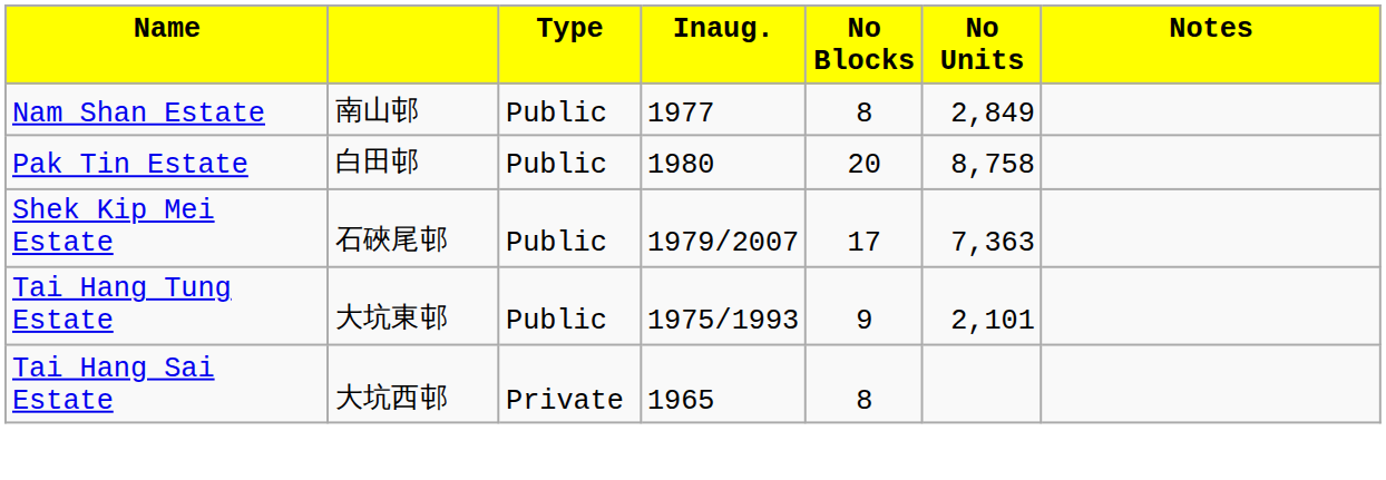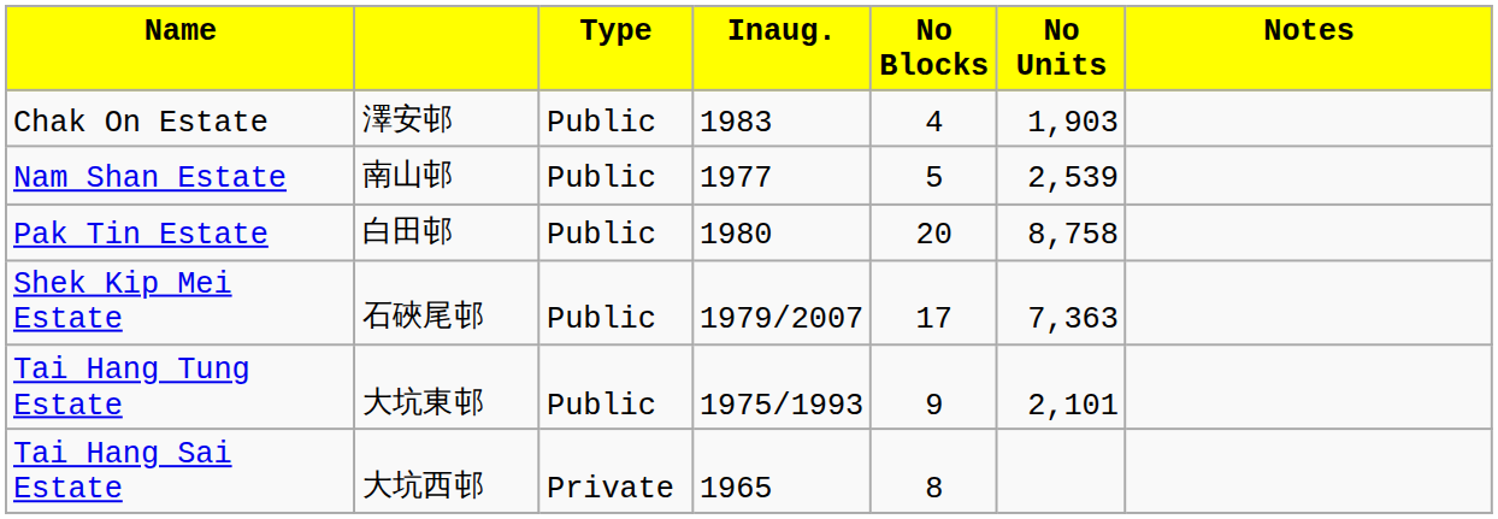 <table class="wikitable">
 <tr style="font-weight:bold;background-color:yellow" align="center" valign="top">
 <td width="143.25" Height="12.75">Name</td>
 <td width="72.75" align="center" valign="top"></td>
 <td width="59.25" align="center" valign="top">Type</td>
 <td width="48" align="center" valign="top">Inaug.</td>
 <td width="48" align="center" valign="top">No Blocks</td>
 <td width="48.75" align="center" valign="top">No Units</td>
 <td width="150.75" align="center" valign="top">Notes</td>
 </tr>
 <tr valign="bottom">
+<td Height="12.75">Chak On Estate</td>
+<td>澤安邨</td>
+<td>Public</td>
+<td>1983</td>
+<td align="center">4</td>
+<td align="right">1,903</td>
+<td></td>
+</tr>
+<tr valign="bottom">
 <td Height="12.75"><a href='#'>Nam Shan Estate</a></td>
 <td>南山邨</td>
 <td>Public</td>
 <td>1977</td>
-<td align="center">8</td>
-<td align="right">2,849</td>
+<td align="center">5</td>
+<td align="right">2,539</td>
 <td></td>
 </tr>
 <tr valign="bottom">
 <td Height="12.75"><a href='#'>Pak Tin Estate</a></td>
 <td>白田邨</td>
 <td>Public</td>
 <td>1980</td>
 <td align="center">20</td>
 <td align="right">8,758</td>
 <td></td>
 </tr>
 <tr valign="bottom">
 <td Height="12.75"><a href='#'>Shek Kip Mei Estate</a></td>
 <td>石硤尾邨</td>
 <td>Public</td>
 <td>1979/2007</td>
 <td align="center">17</td>
 <td align="right">7,363</td>
 <td></td>
 </tr>
 <tr valign="bottom">
 <td Height="12.75"><a href='#'>Tai Hang Tung Estate</a></td>
 <td>大坑東邨</td>
 <td>Public</td>
 <td>1975/1993</td>
 <td align="center">9</td>
 <td align="right">2,101</td>
 <td></td>
 </tr>
 <tr valign="bottom">
 <td Height="12.75"><a href='#'>Tai Hang Sai Estate</a></td>
 <td>大坑西邨</td>
 <td>Private</td>
 <td>1965</td>
 <td align="center">8</td>
 <td align="right"></td>
 <td></td>
 </tr>
 </table>
